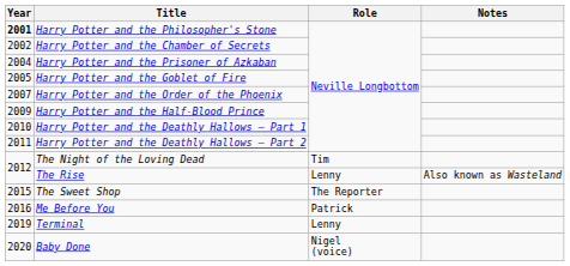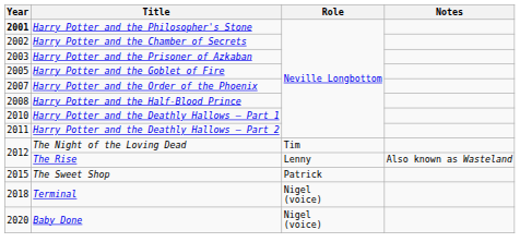 <table class="wikitable sortable">
 <tr>
 <th>Year</th>
 <th>Title</th>
 <th>Role</th>
 <th>Notes</th>
 </tr>
 <tr>
 <td><strong>2001</strong></td>
 <td><em><a href='#'>Harry Potter and the Philosopher's Stone</a></em></td>
 <td rowspan="8"><a href='#'>Neville Longbottom</a></td>
 <td></td>
 </tr>
 <tr>
 <td>2002</td>
 <td><em><a href='#'>Harry Potter and the Chamber of Secrets</a></em></td>
 <td></td>
 </tr>
 <tr>
-<td>2004</td>
+<td>2003</td>
 <td><em><a href='#'>Harry Potter and the Prisoner of Azkaban</a></em></td>
 <td></td>
 </tr>
 <tr>
 <td>2005</td>
 <td><em><a href='#'>Harry Potter and the Goblet of Fire</a></em></td>
 <td></td>
 </tr>
 <tr>
 <td>2007</td>
 <td><em><a href='#'>Harry Potter and the Order of the Phoenix</a></em></td>
 <td></td>
 </tr>
 <tr>
-<td>2009</td>
+<td>2008</td>
 <td><em><a href='#'>Harry Potter and the Half-Blood Prince</a></em></td>
 <td></td>
 </tr>
 <tr>
 <td>2010</td>
 <td><em><a href='#'>Harry Potter and the Deathly Hallows – Part 1</a></em></td>
 <td></td>
 </tr>
 <tr>
 <td>2011</td>
 <td><em><a href='#'>Harry Potter and the Deathly Hallows – Part 2</a></em></td>
 <td></td>
 </tr>
 <tr>
 <td rowspan="2">2012</td>
 <td><em>The Night of the Loving Dead</em></td>
 <td>Tim</td>
 <td></td>
 </tr>
 <tr>
 <td><em><a href='#'>The Rise</a></em></td>
 <td>Lenny</td>
 <td>Also known as <em>Wasteland</em></td>
 </tr>
 <tr>
 <td>2015</td>
 <td><em>The Sweet Shop</em></td>
-<td>The Reporter</td>
-<td></td>
-</tr>
-<tr>
-<td>2016</td>
-<td><em><a href='#'>Me Before You</a></em></td>
 <td>Patrick</td>
 <td></td>
 </tr>
 <tr>
-<td>2019</td>
+<td>2018</td>
 <td><em><a href='#'>Terminal</a></em></td>
-<td>Lenny</td>
+<td>Nigel <br>(voice)</td>
 <td></td>
 </tr>
 <tr>
 <td>2020</td>
 <td><em><a href='#'>Baby Done</a></em></td>
 <td>Nigel <br>(voice)</td>
 <td></td>
 </tr>
 </table>
